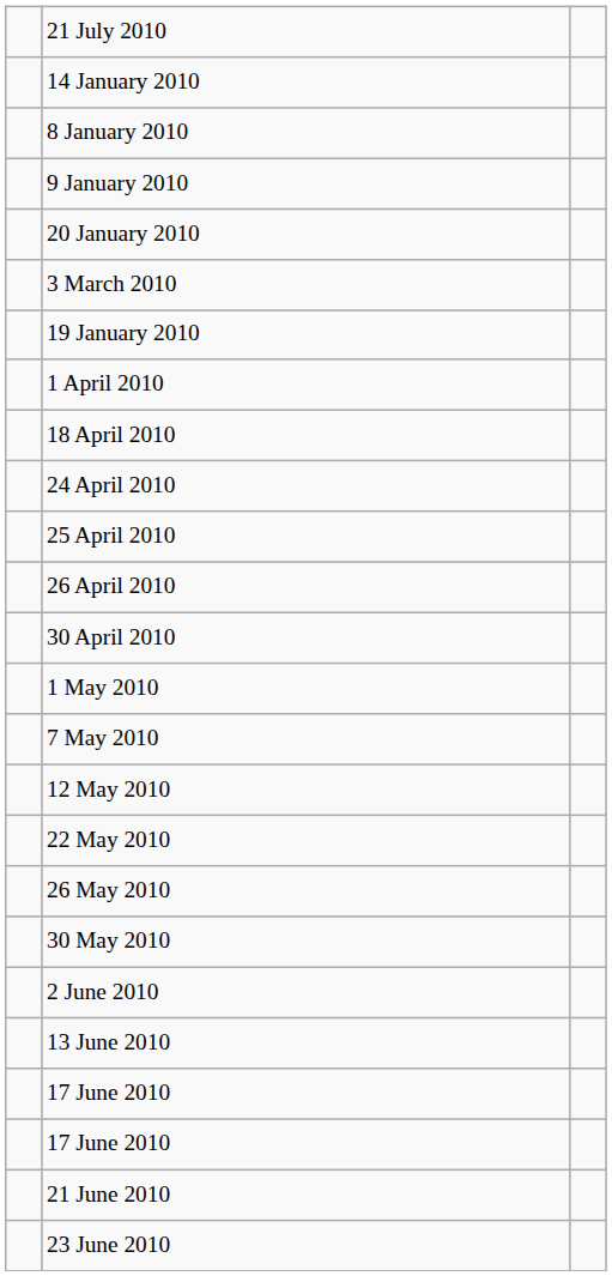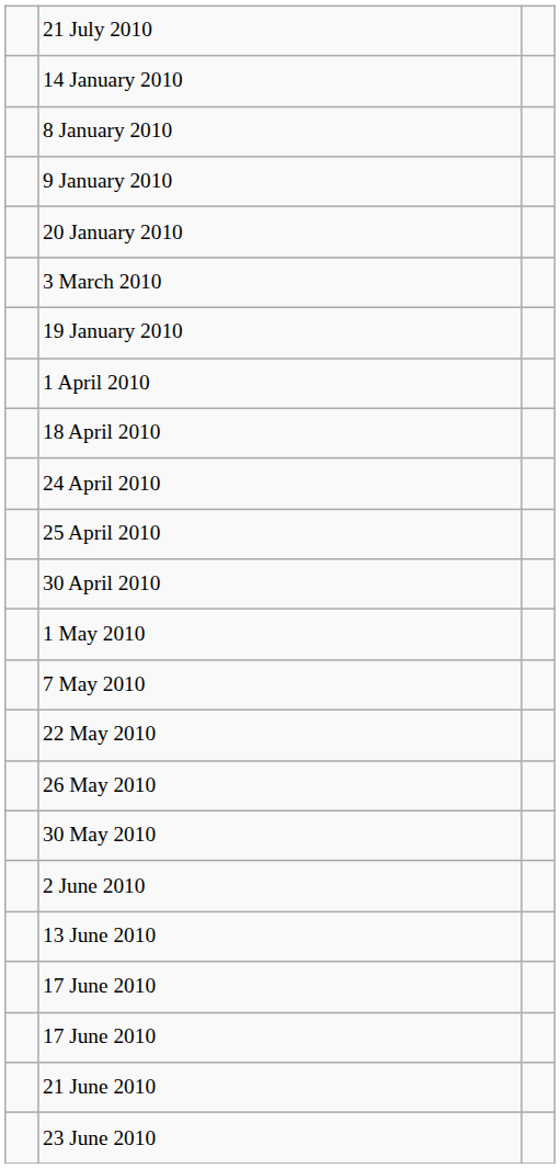 <table class="wikitable" style="font-size: 80%; float: left; width: 26em; margin-right: 1em; height: 700px">
 <tr>
 <td></td>
 <td>21 July 2010</td>
 <td></td>
 </tr>
 <tr>
 <td></td>
 <td>14 January 2010</td>
 <td></td>
 </tr>
 <tr>
 <td></td>
 <td>8 January 2010</td>
 <td></td>
 </tr>
 <tr>
 <td></td>
 <td>9 January 2010</td>
 <td></td>
 </tr>
 <tr>
 <td></td>
 <td>20 January 2010</td>
 <td></td>
 </tr>
 <tr>
 <td></td>
 <td>3 March 2010</td>
 <td></td>
 </tr>
 <tr>
 <td></td>
 <td>19 January 2010</td>
 <td></td>
 </tr>
 <tr>
 <td></td>
 <td>1 April 2010</td>
 <td></td>
 </tr>
 <tr>
 <td></td>
 <td>18 April 2010</td>
 <td></td>
 </tr>
 <tr>
 <td></td>
 <td>24 April 2010</td>
 <td></td>
 </tr>
 <tr>
 <td></td>
 <td>25 April 2010</td>
 <td></td>
 </tr>
 <tr>
 <td></td>
-<td>26 April 2010</td>
-<td></td>
-</tr>
-<tr>
-<td></td>
 <td>30 April 2010</td>
 <td></td>
 </tr>
 <tr>
 <td></td>
 <td>1 May 2010</td>
 <td></td>
 </tr>
 <tr>
 <td></td>
 <td>7 May 2010</td>
-<td></td>
-</tr>
-<tr>
-<td></td>
-<td>12 May 2010</td>
 <td></td>
 </tr>
 <tr>
 <td></td>
 <td>22 May 2010</td>
 <td></td>
 </tr>
 <tr>
 <td></td>
 <td>26 May 2010</td>
 <td></td>
 </tr>
 <tr>
 <td></td>
 <td>30 May 2010</td>
 <td></td>
 </tr>
 <tr>
 <td></td>
 <td>2 June 2010</td>
 <td></td>
 </tr>
 <tr>
 <td></td>
 <td>13 June 2010</td>
 <td></td>
 </tr>
 <tr>
 <td></td>
 <td>17 June 2010</td>
 <td></td>
 </tr>
 <tr>
 <td></td>
 <td>17 June 2010</td>
 <td></td>
 </tr>
 <tr>
 <td></td>
 <td>21 June 2010</td>
 <td></td>
 </tr>
 <tr>
 <td></td>
 <td>23 June 2010</td>
 <td></td>
 </tr>
 </table>
